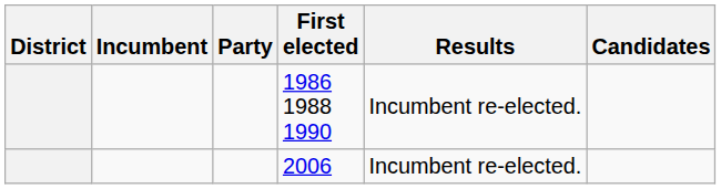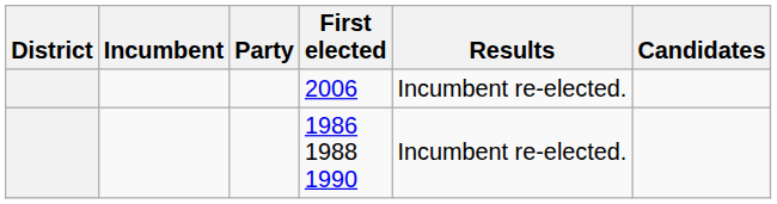 <table class="wikitable sortable">
 <tr valign=bottom>
 <th>District</th>
 <th>Incumbent</th>
 <th>Party</th>
 <th>First<br>elected</th>
 <th>Results</th>
 <th>Candidates</th>
 </tr>
 <tr>
 <th></th>
 <td></td>
 <td></td>
-<td><a href='#'>1986 </a><br>1988 <br><a href='#'>1990</a></td>
+<td><a href='#'>2006</a></td>
 <td>Incumbent re-elected.</td>
 <td nowrap></td>
 </tr>
 <tr>
 <th></th>
 <td></td>
 <td></td>
-<td><a href='#'>2006</a></td>
+<td><a href='#'>1986 </a><br>1988 <br><a href='#'>1990</a></td>
 <td>Incumbent re-elected.</td>
 <td nowrap></td>
 </tr>
 </table>
